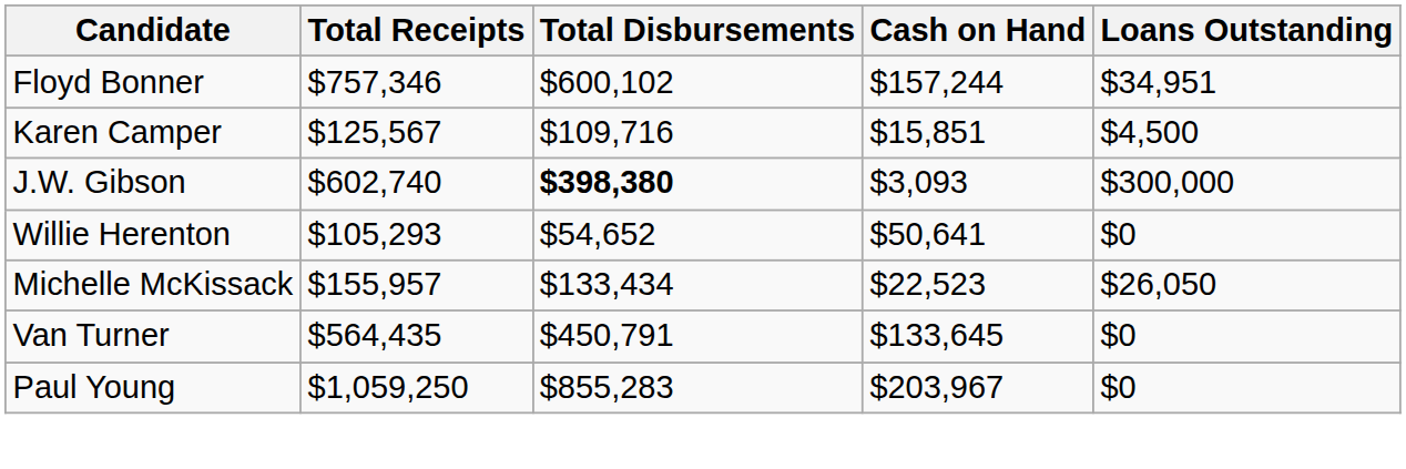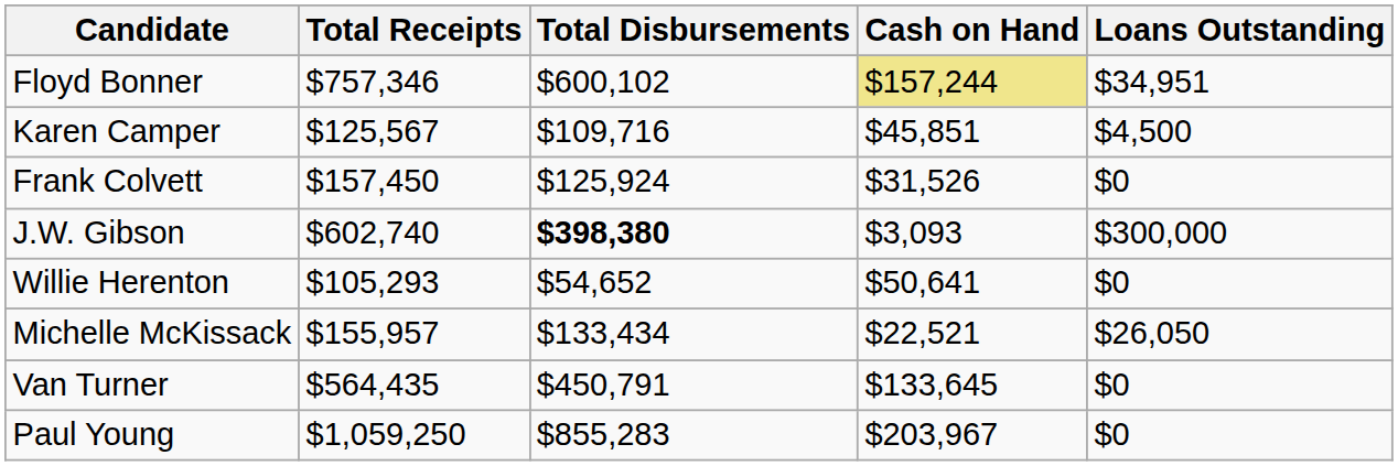 <table class="wikitable">
 <tr>
 <th>Candidate</th>
 <th>Total Receipts</th>
 <th>Total Disbursements</th>
 <th>Cash on Hand</th>
 <th>Loans Outstanding</th>
 </tr>
 <tr>
 <td>Floyd Bonner</td>
 <td>$757,346</td>
 <td>$600,102</td>
-<td>$157,244</td>
+<td style="background: khaki;">$157,244</td>
 <td>$34,951</td>
 </tr>
 <tr>
 <td>Karen Camper</td>
 <td>$125,567</td>
 <td>$109,716</td>
-<td>$15,851</td>
+<td>$45,851</td>
 <td>$4,500</td>
+</tr>
+<tr>
+<td>Frank Colvett</td>
+<td>$157,450</td>
+<td>$125,924</td>
+<td>$31,526</td>
+<td>$0</td>
 </tr>
 <tr>
 <td>J.W. Gibson</td>
 <td>$602,740</td>
 <td><strong>$398,380</strong></td>
 <td>$3,093</td>
 <td>$300,000</td>
 </tr>
 <tr>
 <td>Willie Herenton</td>
 <td>$105,293</td>
 <td>$54,652</td>
 <td>$50,641</td>
 <td>$0</td>
 </tr>
 <tr>
 <td>Michelle McKissack</td>
 <td>$155,957</td>
 <td>$133,434</td>
-<td>$22,523</td>
+<td>$22,521</td>
 <td>$26,050</td>
 </tr>
 <tr>
 <td>Van Turner</td>
 <td>$564,435</td>
 <td>$450,791</td>
 <td>$133,645</td>
 <td>$0</td>
 </tr>
 <tr>
 <td>Paul Young</td>
 <td>$1,059,250</td>
 <td>$855,283</td>
 <td>$203,967</td>
 <td>$0</td>
 </tr>
 </table>
